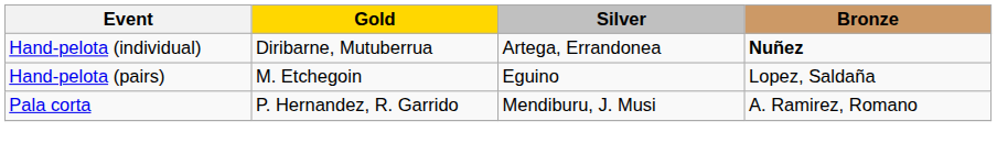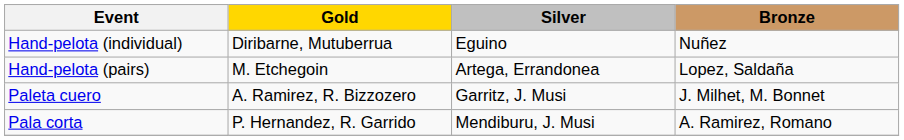 <table class="wikitable" style="max-width: 23cm; width: 100%">
 <tr>
 <th scope="col">Event</th>
 <th scope="col" style="background-color:gold; width:25%">Gold</th>
 <th scope="col" style="background-color:silver; width:25%; width:25%">Silver</th>
 <th scope="col" style="background-color:#cc9966; width:25%">Bronze</th>
 </tr>
 <tr>
 <td><a href='#'>Hand-pelota</a> (individual)</td>
 <td> Diribarne, Mutuberrua</td>
-<td> Artega, Errandonea</td>
-<td><strong> Nuñez</strong></td>
+<td> Eguino</td>
+<td> Nuñez</td>
 </tr>
 <tr>
 <td><a href='#'>Hand-pelota</a> (pairs)</td>
 <td> M. Etchegoin</td>
-<td> Eguino</td>
+<td> Artega, Errandonea</td>
 <td> Lopez, Saldaña</td>
+</tr>
+<tr>
+<td><a href='#'>Paleta cuero</a></td>
+<td> A. Ramirez, R. Bizzozero</td>
+<td> Garritz, J. Musi</td>
+<td> J. Milhet, M. Bonnet</td>
 </tr>
 <tr>
 <td><a href='#'>Pala corta</a></td>
 <td> P. Hernandez, R. Garrido</td>
 <td> Mendiburu, J. Musi</td>
 <td> A. Ramirez, Romano</td>
 </tr>
 <tr>
 </tr>
 </table>
